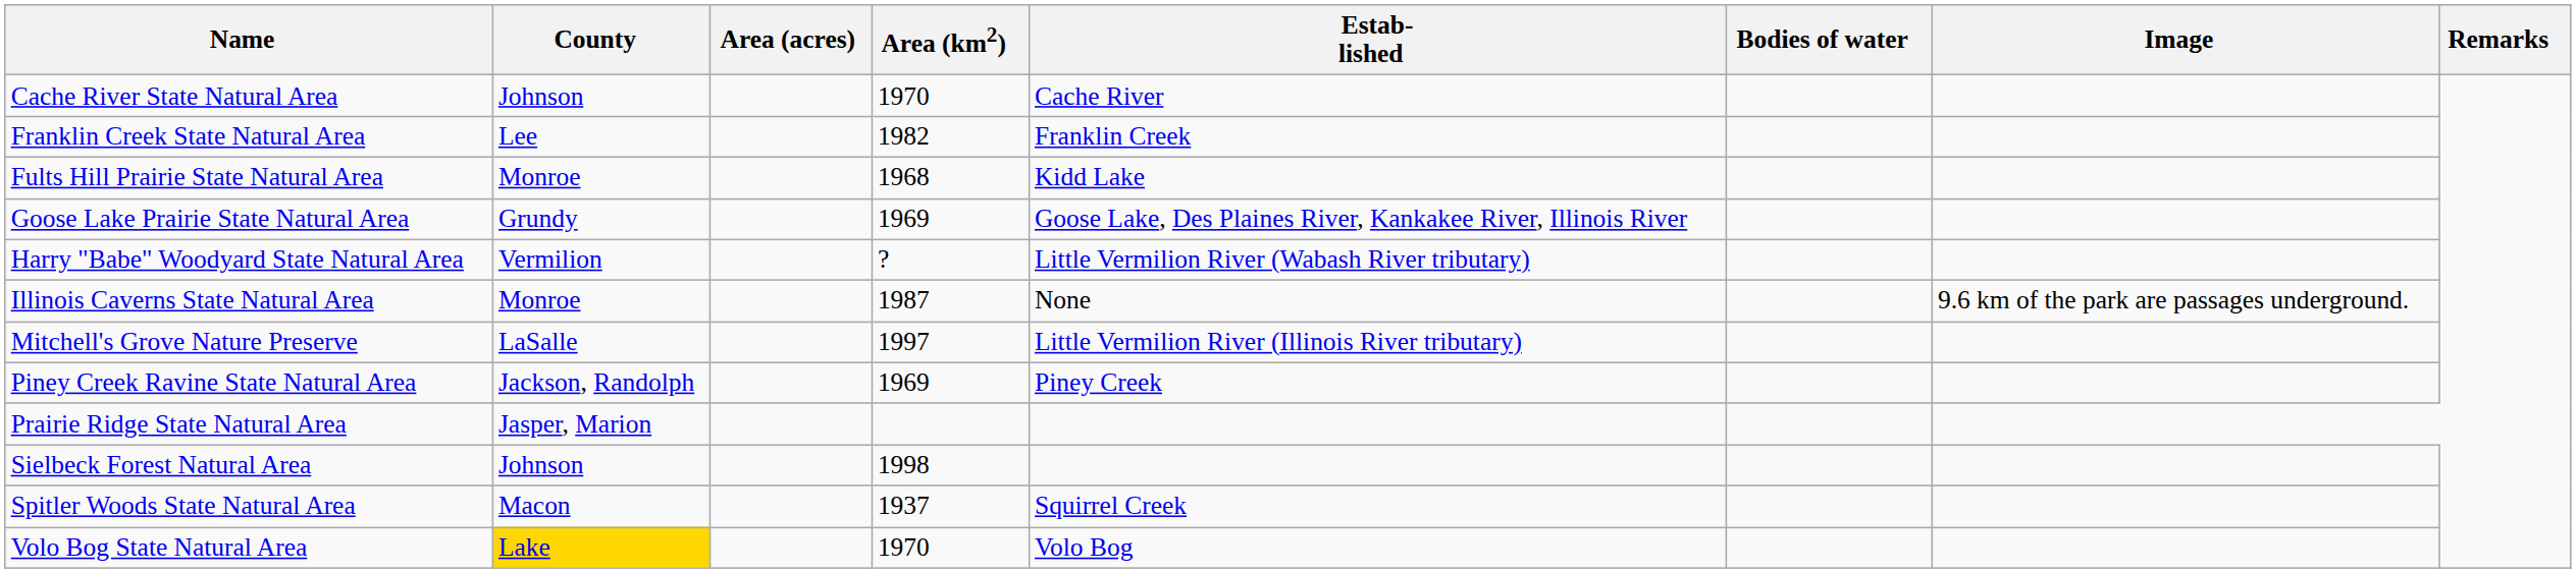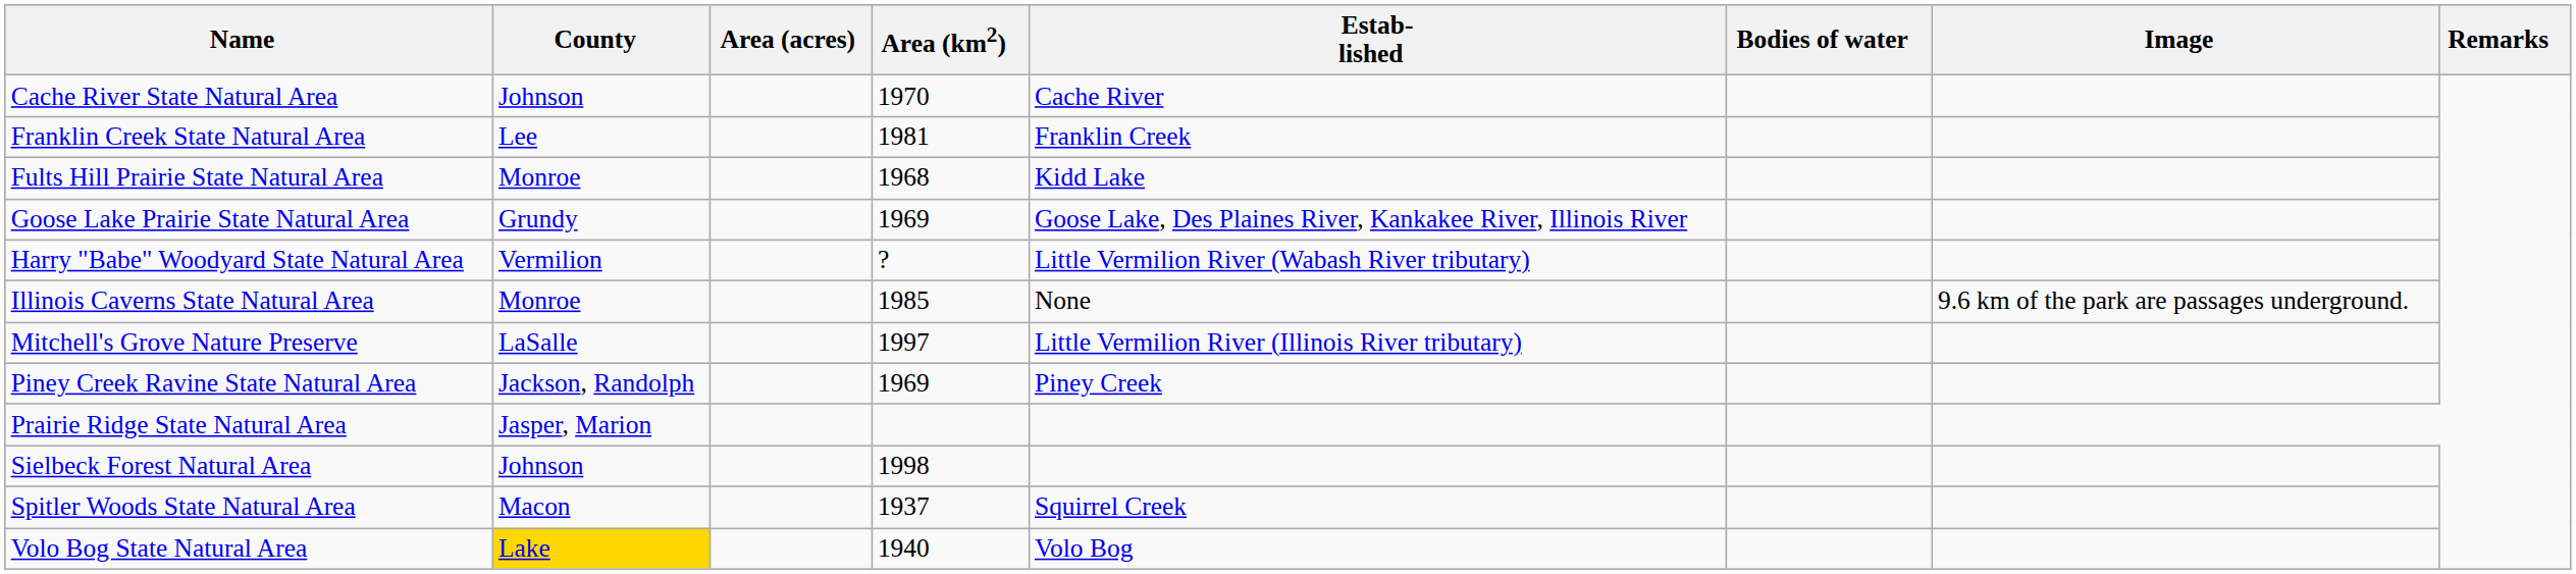 <table class="wikitable sortable" style="width:100%">
 <tr>
 <th width="*"><strong>Name</strong>  </th>
 <th width="*"><strong>County</strong>  </th>
 <th width="*"><strong>Area</strong> (acres) </th>
 <th wifth="*"><strong>Area</strong> (km<sup>2</sup>)  </th>
 <th width="*"><strong>Estab-<br>lished</strong>  </th>
 <th width="*"><strong>Bodies of water</strong>  </th>
 <th width="*"; class="unsortable"><strong>Image</strong>  </th>
 <th width="*"; class="unsortable"><strong>Remarks</strong>  </th>
 </tr>
 <tr ->
 <td><a href='#'>Cache River State Natural Area</a></td>
 <td><a href='#'>Johnson</a></td>
 <td></td>
 <td>1970</td>
 <td><a href='#'>Cache River</a></td>
 <td></td>
 <td></td>
 </tr>
 <tr ->
 <td><a href='#'>Franklin Creek State Natural Area</a></td>
 <td><a href='#'>Lee</a></td>
 <td></td>
-<td>1982</td>
+<td>1981</td>
 <td><a href='#'>Franklin Creek</a></td>
 <td></td>
 <td></td>
 </tr>
 <tr ->
 <td><a href='#'>Fults Hill Prairie State Natural Area</a></td>
 <td><a href='#'>Monroe</a></td>
 <td></td>
 <td>1968</td>
 <td><a href='#'>Kidd Lake</a></td>
 <td></td>
 <td></td>
 </tr>
 <tr ->
 <td><a href='#'>Goose Lake Prairie State Natural Area</a></td>
 <td><a href='#'>Grundy</a></td>
 <td></td>
 <td>1969</td>
 <td><a href='#'>Goose Lake</a>, <a href='#'>Des Plaines River</a>, <a href='#'>Kankakee River</a>, <a href='#'>Illinois River</a></td>
 <td></td>
 <td></td>
 </tr>
 <tr ->
 <td><a href='#'>Harry "Babe" Woodyard State Natural Area</a></td>
 <td><a href='#'>Vermilion</a></td>
 <td></td>
 <td>?</td>
 <td><a href='#'>Little Vermilion River (Wabash River tributary)</a></td>
 <td></td>
 <td></td>
 </tr>
 <tr ->
 <td><a href='#'>Illinois Caverns State Natural Area</a></td>
 <td><a href='#'>Monroe</a></td>
 <td></td>
-<td>1987</td>
+<td>1985</td>
 <td>None</td>
 <td></td>
 <td>9.6 km of the park are passages underground.</td>
 </tr>
 <tr ->
 <td><a href='#'>Mitchell's Grove Nature Preserve</a></td>
 <td><a href='#'>LaSalle</a></td>
 <td></td>
 <td>1997</td>
 <td><a href='#'>Little Vermilion River (Illinois River tributary)</a></td>
 <td></td>
 <td></td>
 </tr>
 <tr ->
 <td><a href='#'>Piney Creek Ravine State Natural Area</a></td>
 <td><a href='#'>Jackson</a>, <a href='#'>Randolph</a></td>
 <td></td>
 <td>1969</td>
 <td><a href='#'>Piney Creek</a></td>
 <td></td>
 <td></td>
 </tr>
 <tr ->
 <td><a href='#'>Prairie Ridge State Natural Area</a></td>
 <td><a href='#'>Jasper</a>, <a href='#'>Marion</a></td>
 <td></td>
 <td></td>
 <td></td>
 <td></td>
 </tr>
 <tr ->
 <td><a href='#'>Sielbeck Forest Natural Area</a></td>
 <td><a href='#'>Johnson</a></td>
 <td></td>
 <td>1998</td>
 <td></td>
 <td></td>
 <td></td>
 </tr>
 <tr ->
 <td><a href='#'>Spitler Woods State Natural Area</a></td>
 <td><a href='#'>Macon</a></td>
 <td></td>
 <td>1937</td>
 <td><a href='#'>Squirrel Creek</a></td>
 <td></td>
 <td></td>
 </tr>
 <tr ->
 <td><a href='#'>Volo Bog State Natural Area</a></td>
 <td style="background: gold;"><a href='#'>Lake</a></td>
 <td></td>
-<td>1970</td>
+<td>1940</td>
 <td><a href='#'>Volo Bog</a></td>
 <td></td>
 <td></td>
 </tr>
 </table>
